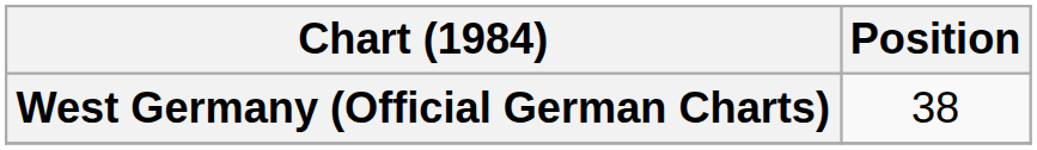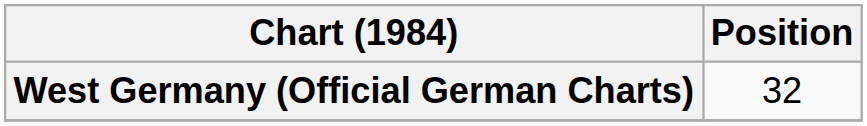 <table class="wikitable sortable plainrowheaders" style="text-align:center">
 <tr>
 <th scope="col">Chart (1984)</th>
 <th scope="col">Position</th>
 </tr>
 <tr>
 <th scope="row">West Germany (Official German Charts)</th>
-<td>38</td>
+<td>32</td>
 </tr>
 <tr>
 </tr>
 </table>
